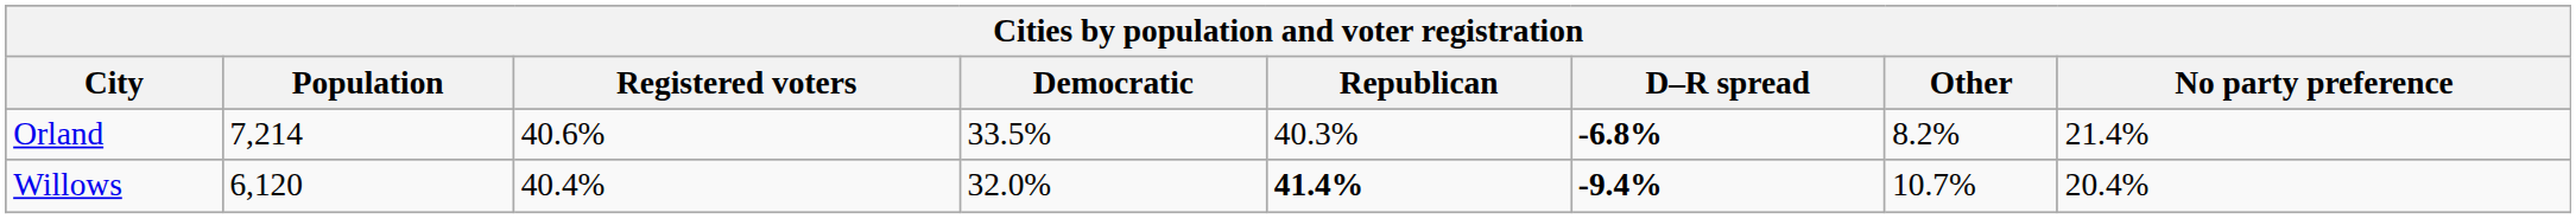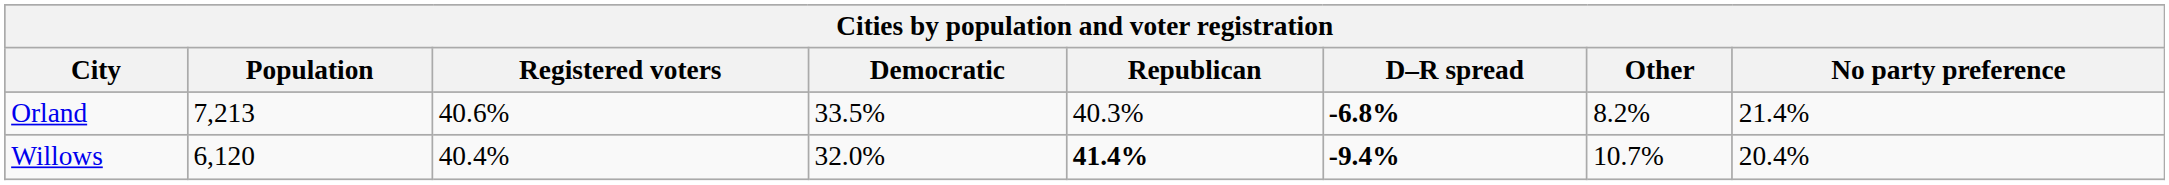 <table class="wikitable collapsible collapsed sortable" style="width: 100%;">
 <tr>
 <th colspan="8">Cities by population and voter registration</th>
 </tr>
 <tr>
 <th>City</th>
 <th data-sort-type="number">Population</th>
 <th data-sort-type="number">Registered voters<br></th>
 <th data-sort-type="number">Democratic</th>
 <th data-sort-type="number">Republican</th>
 <th data-sort-type="number">D–R spread</th>
 <th data-sort-type="number">Other</th>
 <th data-sort-type="number">No party preference</th>
 </tr>
 <tr>
 <td><a href='#'>Orland</a></td>
-<td>7,214</td>
+<td>7,213</td>
 <td>40.6%</td>
 <td>33.5%</td>
 <td>40.3%</td>
 <td><span><strong>-6.8%</strong></span></td>
 <td>8.2%</td>
 <td>21.4%</td>
 </tr>
 <tr>
 <td><a href='#'>Willows</a></td>
 <td>6,120</td>
 <td>40.4%</td>
 <td>32.0%</td>
 <td><strong>41.4%</strong></td>
 <td><span><strong>-9.4%</strong></span></td>
 <td>10.7%</td>
 <td>20.4%</td>
 </tr>
 </table>
